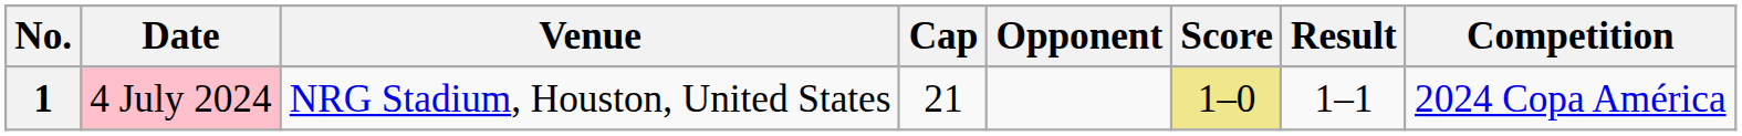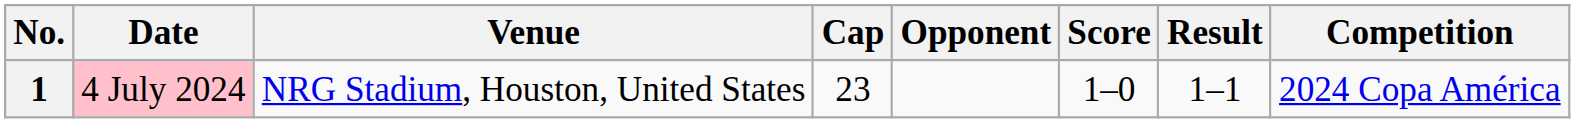 <table class="wikitable sortable">
 <tr>
 <th>No.</th>
 <th>Date</th>
 <th>Venue</th>
 <th>Cap</th>
 <th>Opponent</th>
 <th>Score</th>
 <th>Result</th>
 <th>Competition</th>
 </tr>
 <tr>
 <th>1</th>
 <td style="background: pink;">4 July 2024</td>
 <td><a href='#'>NRG Stadium</a>, Houston, United States</td>
-<td align=center>21</td>
+<td align=center>23</td>
 <td></td>
-<td align=center style="background: khaki;">1–0</td>
+<td align=center>1–0</td>
 <td align="center">1–1 </td>
 <td><a href='#'>2024 Copa América</a></td>
 </tr>
 </table>
